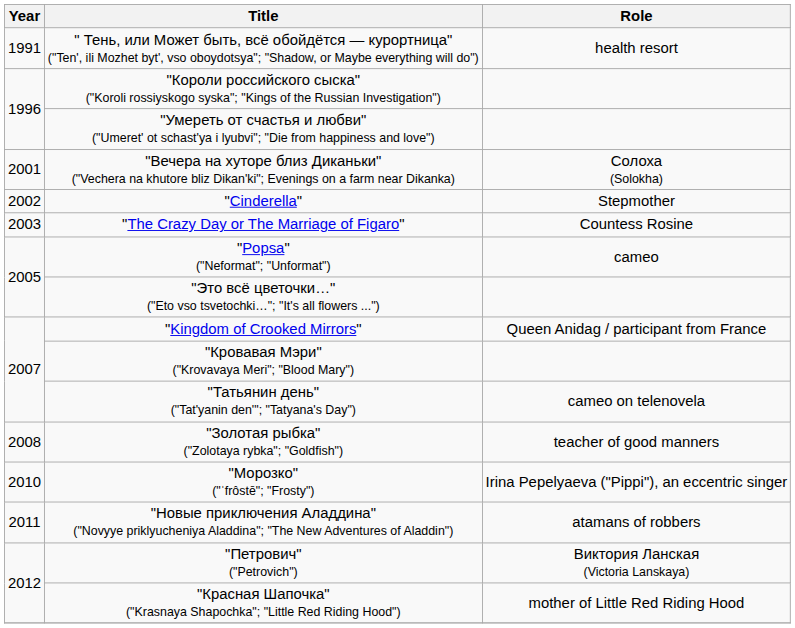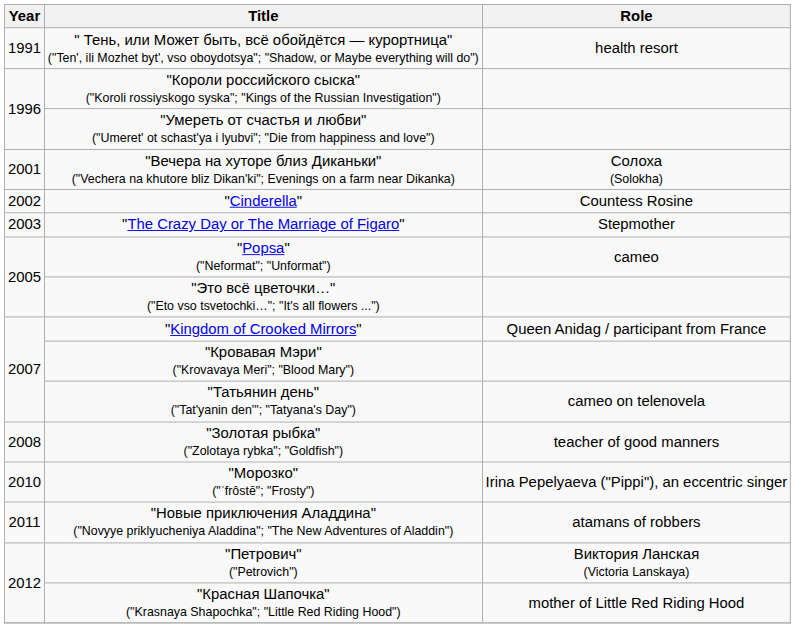 <table class="wikitable" style="text-align:center;">
 <tr>
 <th>Year</th>
 <th>Title</th>
 <th>Role</th>
 </tr>
 <tr>
 <td>1991</td>
 <td>" Тень, или Может быть, всё обойдётся — курортница" <br><small>("Ten', ili Mozhet byt', vso oboydotsya"; "Shadow, or Maybe everything will do")</small></td>
 <td>health resort</td>
 </tr>
 <tr>
 <td rowspan="2">1996</td>
 <td>"Короли российского сыска" <br><small>("Koroli rossiyskogo syska"; "Kings of the Russian Investigation")</small></td>
 <td></td>
 </tr>
 <tr>
 <td>"Умереть от счастья и любви" <br><small>("Umeret' ot schast'ya i lyubvi"; "Die from happiness and love")</small></td>
 <td></td>
 </tr>
 <tr>
 <td rowspan="1">2001</td>
 <td>"Вечера на хуторе близ Диканьки" <br><small>("Vechera na khutore bliz Dikan'ki"; Evenings on a farm near Dikanka)</small></td>
 <td>Солоха <br><small>(Solokha)</small></td>
 </tr>
 <tr>
 <td rowspan="1">2002</td>
 <td>"<a href='#'>Cinderella</a>"</td>
-<td>Stepmother</td>
+<td>Countess Rosine</td>
 </tr>
 <tr>
 <td rowspan="1">2003</td>
 <td>"<a href='#'>The Crazy Day or The Marriage of Figaro</a>"</td>
-<td>Countess Rosine</td>
+<td>Stepmother</td>
 </tr>
 <tr>
 <td rowspan="2">2005</td>
 <td>"<a href='#'>Popsa</a>" <br><small>("Neformat"; "Unformat")</small></td>
 <td>cameo</td>
 </tr>
 <tr>
 <td>"Это всё цветочки…" <br><small>("Eto vso tsvetochki…"; "It's all flowers ...")</small></td>
 <td></td>
 </tr>
 <tr>
 <td rowspan="3">2007</td>
 <td>"<a href='#'>Kingdom of Crooked Mirrors</a>"</td>
 <td>Queen Anidag / participant from France</td>
 </tr>
 <tr>
 <td>"Кровавая Мэри" <br><small>("Krovavaya Meri"; "Blood Mary")</small></td>
 <td></td>
 </tr>
 <tr>
 <td>"Татьянин день" <br><small>("Tat'yanin den'"; "Tatyana's Day")</small></td>
 <td>cameo on telenovela</td>
 </tr>
 <tr>
 <td rowspan="1">2008</td>
 <td>"Золотая рыбка" <br><small>("Zolotaya rybka"; "Goldfish")</small></td>
 <td>teacher of good manners</td>
 </tr>
 <tr>
 <td rowspan="1">2010</td>
 <td>"Морозко" <br><small>("ˈfrôstē"; "Frosty")</small></td>
 <td>Irina Pepelyaeva ("Pippi"), an eccentric singer</td>
 </tr>
 <tr>
 <td rowspan="1">2011</td>
 <td>"Новые приключения Аладдина" <br><small>("Novyye priklyucheniya Aladdina"; "The New Adventures of Aladdin")</small></td>
 <td>atamans of robbers</td>
 </tr>
 <tr>
 <td rowspan="2">2012</td>
 <td>"Петрович" <br><small>("Petrovich")</small></td>
 <td>Виктория Ланская <br><small>(Victoria Lanskaya)</small></td>
 </tr>
 <tr>
 <td>"Красная Шапочка" <br><small>("Krasnaya Shapochka"; "Little Red Riding Hood")</small></td>
 <td>mother of Little Red Riding Hood</td>
 </tr>
 <tr>
 </tr>
 </table>
